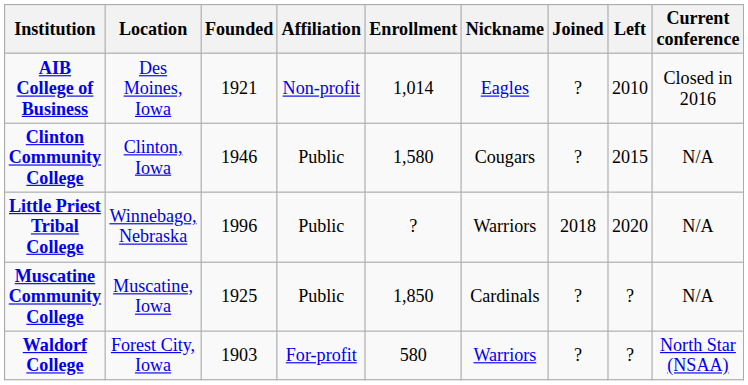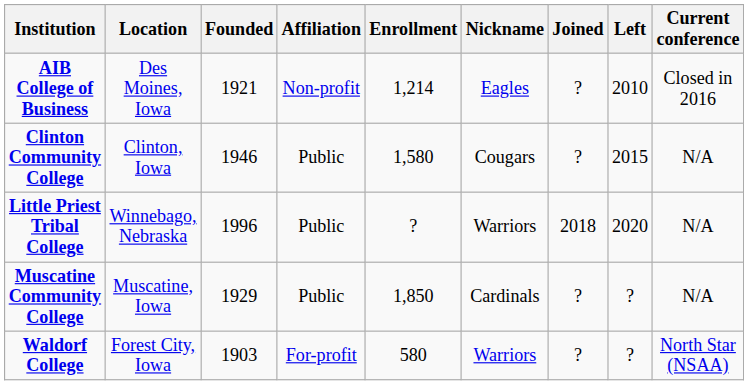 <table class="wikitable sortable" style="text-align:center;">
 <tr>
 <th>Institution</th>
 <th>Location</th>
 <th>Founded</th>
 <th>Affiliation</th>
 <th>Enrollment</th>
 <th>Nickname</th>
 <th>Joined</th>
 <th>Left</th>
 <th>Current<br>conference</th>
 </tr>
 <tr>
 <td><strong><a href='#'>AIB College of Business</a></strong></td>
 <td><a href='#'>Des Moines, Iowa</a></td>
 <td>1921</td>
 <td><a href='#'>Non-profit</a></td>
-<td>1,014</td>
+<td>1,214</td>
 <td><a href='#'>Eagles</a></td>
 <td>?</td>
 <td>2010</td>
 <td>Closed in 2016</td>
 </tr>
 <tr>
 <td><strong><a href='#'>Clinton Community College</a></strong></td>
 <td><a href='#'>Clinton, Iowa</a></td>
 <td>1946</td>
 <td>Public</td>
 <td>1,580</td>
 <td>Cougars</td>
 <td>?</td>
 <td>2015</td>
 <td>N/A</td>
 </tr>
 <tr>
 <td><strong><a href='#'>Little Priest Tribal College</a></strong></td>
 <td><a href='#'>Winnebago, Nebraska</a></td>
 <td>1996</td>
 <td>Public</td>
 <td>?</td>
 <td>Warriors</td>
 <td>2018</td>
 <td>2020</td>
 <td>N/A</td>
 </tr>
 <tr>
 <td><strong><a href='#'>Muscatine Community College</a></strong></td>
 <td><a href='#'>Muscatine, Iowa</a></td>
-<td>1925</td>
+<td>1929</td>
 <td>Public</td>
 <td>1,850</td>
 <td>Cardinals</td>
 <td>?</td>
 <td>?</td>
 <td>N/A</td>
 </tr>
 <tr>
 <td><strong><a href='#'>Waldorf College</a></strong></td>
 <td><a href='#'>Forest City, Iowa</a></td>
 <td>1903</td>
 <td><a href='#'>For-profit</a></td>
 <td>580</td>
 <td><a href='#'>Warriors</a></td>
 <td>?</td>
 <td>?</td>
 <td><a href='#'>North Star (NSAA)</a></td>
 </tr>
 </table>
